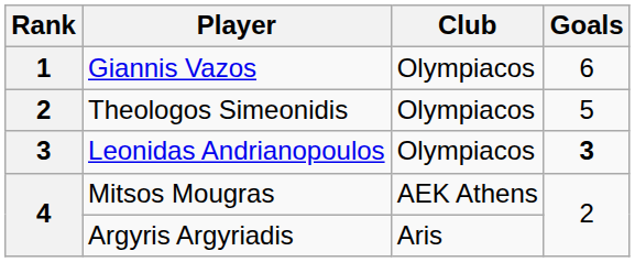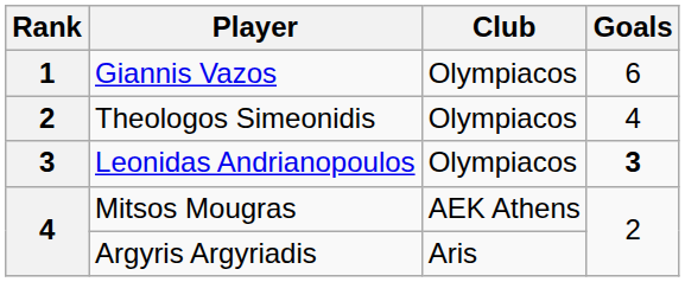 <table class="wikitable" style="text-align:center">
 <tr>
 <th>Rank</th>
 <th>Player</th>
 <th>Club</th>
 <th>Goals</th>
 </tr>
 <tr>
 <th>1</th>
 <td align="left"> <a href='#'>Giannis Vazos</a></td>
 <td align="left">Olympiacos</td>
 <td>6</td>
 </tr>
 <tr>
 <th>2</th>
 <td align="left"> Theologos Simeonidis</td>
 <td align="left">Olympiacos</td>
-<td>5</td>
+<td>4</td>
 </tr>
 <tr>
 <th>3</th>
 <td align="left"> <a href='#'>Leonidas Andrianopoulos</a></td>
 <td align="left">Olympiacos</td>
 <td><strong>3</strong></td>
 </tr>
 <tr>
 <th rowspan=2>4</th>
 <td align="left"> Mitsos Mougras</td>
 <td align="left">AEK Athens</td>
 <td rowspan=2>2</td>
 </tr>
 <tr>
 <td align="left"> Argyris Argyriadis</td>
 <td align="left">Aris</td>
 </tr>
 </table>
